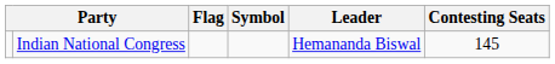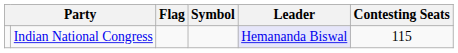 <table class="wikitable" style="text-align:center;">
 <tr>
 <th colspan="2">Party</th>
 <th>Flag</th>
 <th>Symbol</th>
 <th>Leader</th>
 <th>Contesting Seats</th>
 </tr>
 <tr>
 <td></td>
 <td><a href='#'>Indian National Congress</a></td>
 <td></td>
 <td></td>
-<td><a href='#'>Hemananda Biswal</a></td>
-<td>145</td>
+<td style="background: lavender;"><a href='#'>Hemananda Biswal</a></td>
+<td>115</td>
 </tr>
 </table>
